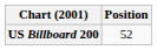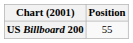 <table class="wikitable plainrowheaders" style="text-align:center">
 <tr>
 <th scope="col">Chart (2001)</th>
 <th scope="col">Position</th>
 </tr>
 <tr>
 <th scope="row">US <em>Billboard</em> 200</th>
-<td>52</td>
+<td>55</td>
 </tr>
 </table>
